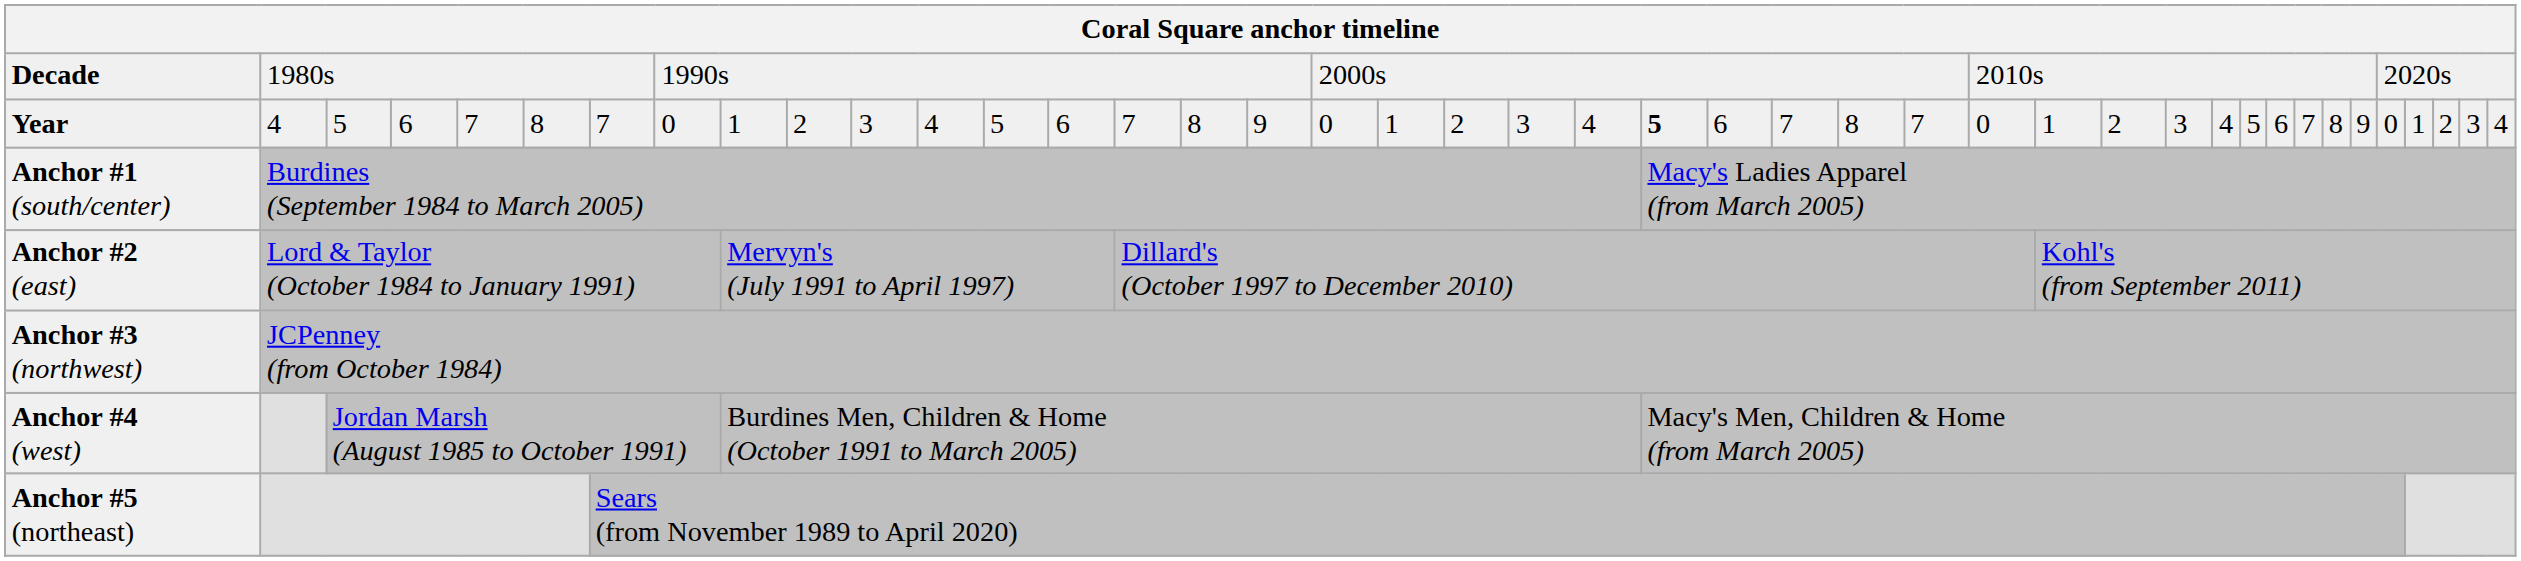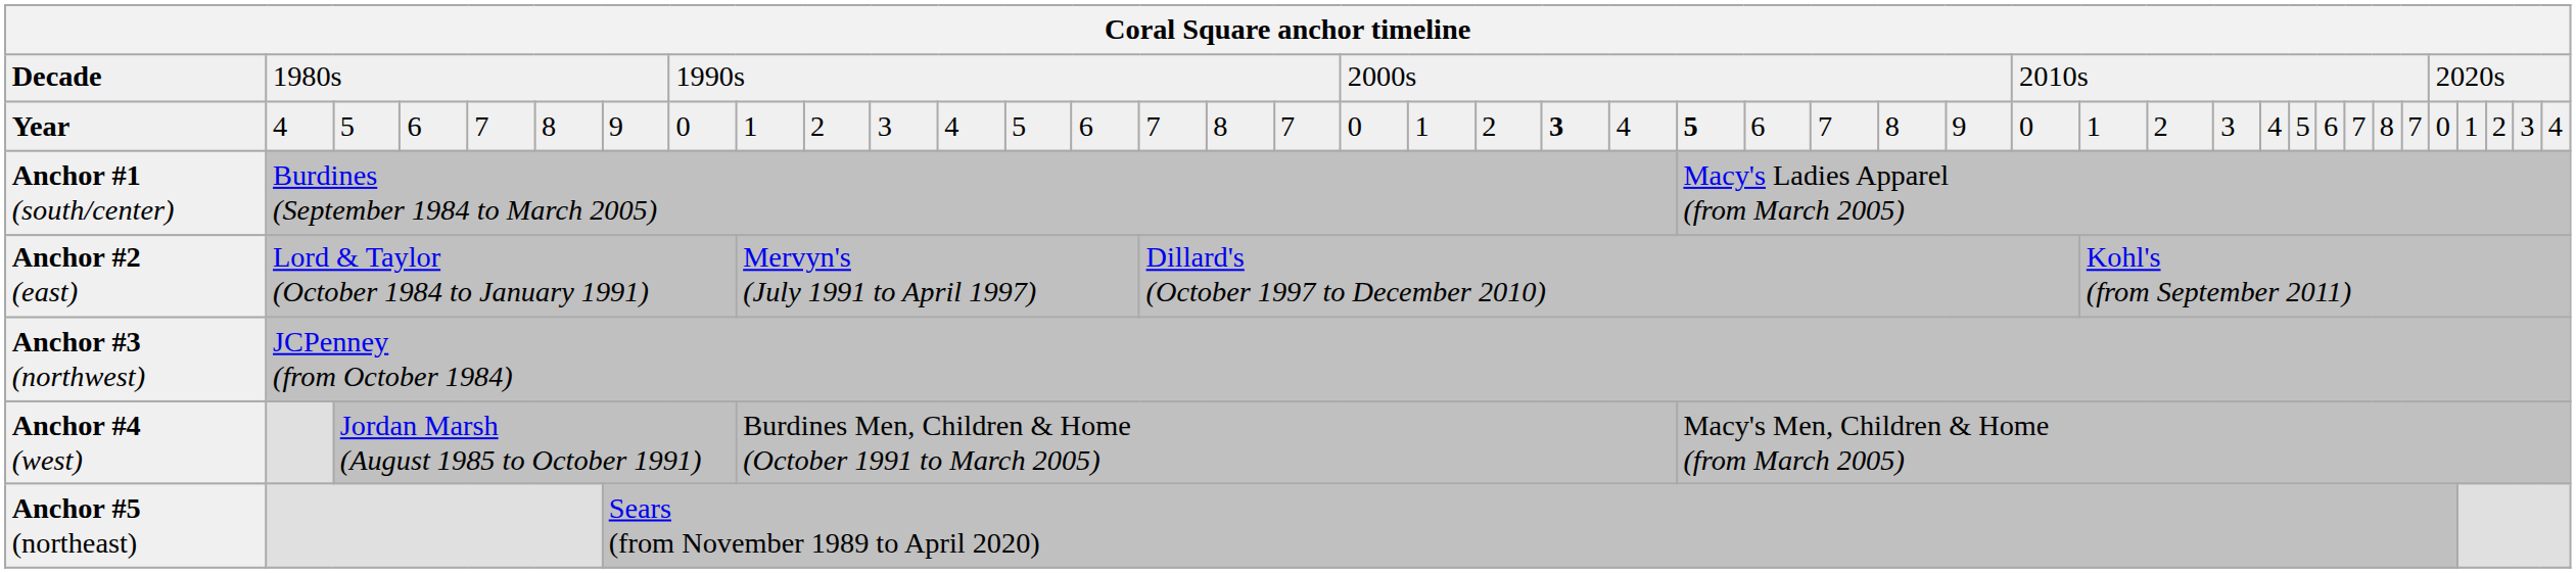 <table class="wikitable" style="font-size:88%">
 <tr>
 <th colspan="42">Coral Square anchor timeline</th>
 </tr>
 <tr style="background:#f0f0f0;">
 <td width=11%><strong>Decade</strong></td>
 <td colspan="6" style="width:15%;">1980s</td>
 <td colspan="10" style="width:25%;">1990s</td>
 <td colspan="10" style="width:25%;">2000s</td>
 <td colspan="10" style="width:25%;">2010s</td>
 <td colspan="5" style="width:8.3%;">2020s</td>
 </tr>
 <tr style="background:#f0f0f0;">
 <td><strong>Year</strong></td>
 <td width=3%>4</td>
 <td width=3%>5</td>
 <td width=3%>6</td>
 <td width=3%>7</td>
 <td width=3%>8</td>
-<td width=3%>7</td>
+<td width=3%>9</td>
 <td width=3%>0</td>
 <td width=3%>1</td>
 <td width=3%>2</td>
 <td width=3%>3</td>
 <td width=3%>4</td>
 <td width=3%>5</td>
 <td width=3%>6</td>
 <td width=3%>7</td>
 <td width=3%>8</td>
-<td width=3%>9</td>
+<td width=3%>7</td>
 <td width=3%>0</td>
 <td width=3%>1</td>
 <td width=3%>2</td>
-<td width=3%>3</td>
+<td width=3%><strong>3</strong></td>
 <td width=3%>4</td>
 <td width=3%><strong>5</strong></td>
 <td width=3%>6</td>
 <td width=3%>7</td>
 <td width=3%>8</td>
-<td width=3%>7</td>
+<td width=3%>9</td>
 <td width=3%>0</td>
 <td width=3%>1</td>
 <td width=3%>2</td>
 <td width=3%>3</td>
 <td width=3%>4</td>
 <td width=3%>5</td>
 <td width=3%>6</td>
 <td width=3%>7</td>
 <td width=3%>8</td>
-<td width=3%>9</td>
+<td width=3%>7</td>
 <td width=3%>0</td>
 <td width=3%>1</td>
 <td width=3%>2</td>
 <td width=3%>3</td>
 <td width=3%>4</td>
 </tr>
 <tr style="background:#e0e0e0;">
 <td style="background:#f0f0f0;"><strong>Anchor #1</strong><br><em>(south/center)</em></td>
 <td colspan="21" style="background:silver;"><a href='#'>Burdines</a><br><em>(September 1984 to March 2005)</em></td>
 <td colspan="20" style="background:silver;"><a href='#'>Macy's</a> Ladies Apparel<br><em>(from March 2005)</em></td>
 </tr>
 <tr style="background:#e0e0e0;">
 <td style="background:#f0f0f0;"><strong>Anchor #2</strong><br><em>(east)</em></td>
 <td colspan="7" style="background:silver;"><a href='#'>Lord & Taylor</a><br><em>(October 1984 to January 1991)</em></td>
 <td colspan="6" style="background:silver;"><a href='#'>Mervyn's</a><br><em>(July 1991 to April 1997)</em></td>
 <td colspan="14" style="background:silver;"><a href='#'>Dillard's</a><br><em>(October 1997 to December 2010)</em></td>
 <td colspan="14" style="background:silver;"><a href='#'>Kohl's</a><br><em>(from September 2011)</em></td>
 </tr>
 <tr style="background:#e0e0e0;">
 <td style="background:#f0f0f0;"><strong>Anchor #3</strong><br><em>(northwest)</em></td>
 <td colspan="41" style="background:silver;"><a href='#'>JCPenney</a><br><em>(from October 1984)</em></td>
 </tr>
 <tr style="background:#e0e0e0;">
 <td style="background:#f0f0f0;"><strong>Anchor #4</strong><br><em>(west)</em></td>
 <td colspan=1></td>
 <td colspan="6" style="background:silver;"><a href='#'>Jordan Marsh</a><br><em>(August 1985 to October 1991)</em></td>
 <td colspan="14" style="background:silver;">Burdines Men, Children & Home<br><em>(October 1991 to March 2005)</em></td>
 <td colspan="20" style="background:silver;">Macy's Men, Children & Home<br><em>(from March 2005)</td>
 </tr>
 <tr style="background:#e0e0e0;">
 <td style="background:#f0f0f0;"><strong>Anchor #5</strong><br></em>(northeast)<em></td>
 <td colspan=5></td>
 <td colspan="32" style="background:silver;"><a href='#'>Sears</a><br></em>(from November 1989 to April 2020)<em></td>
 <td colspan=4></td>
 </tr>
 </table>
